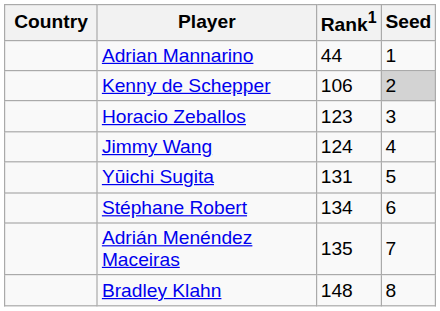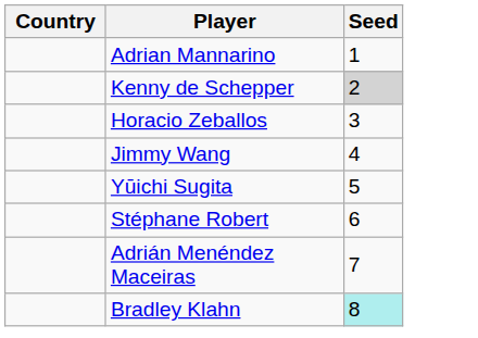 <table class="sortable wikitable">
 <tr>
 <th width="70">Country</th>
 <th width="175">Player</th>
-<th>Rank<sup>1</sup></th>
 <th>Seed</th>
 </tr>
 <tr>
 <td></td>
 <td><a href='#'>Adrian Mannarino</a></td>
-<td>44</td>
 <td>1</td>
 </tr>
 <tr>
 <td></td>
 <td><a href='#'>Kenny de Schepper</a></td>
-<td>106</td>
 <td style="background: lightgrey;">2</td>
 </tr>
 <tr>
 <td></td>
 <td><a href='#'>Horacio Zeballos</a></td>
-<td>123</td>
 <td>3</td>
 </tr>
 <tr>
 <td></td>
 <td><a href='#'>Jimmy Wang</a></td>
-<td>124</td>
 <td>4</td>
 </tr>
 <tr>
 <td></td>
 <td><a href='#'>Yūichi Sugita</a></td>
-<td>131</td>
 <td>5</td>
 </tr>
 <tr>
 <td></td>
 <td><a href='#'>Stéphane Robert</a></td>
-<td>134</td>
 <td>6</td>
 </tr>
 <tr>
 <td></td>
 <td><a href='#'>Adrián Menéndez Maceiras</a></td>
-<td>135</td>
 <td>7</td>
 </tr>
 <tr>
 <td></td>
 <td><a href='#'>Bradley Klahn</a></td>
-<td>148</td>
-<td>8</td>
+<td style="background: paleturquoise;">8</td>
 </tr>
 </table>
